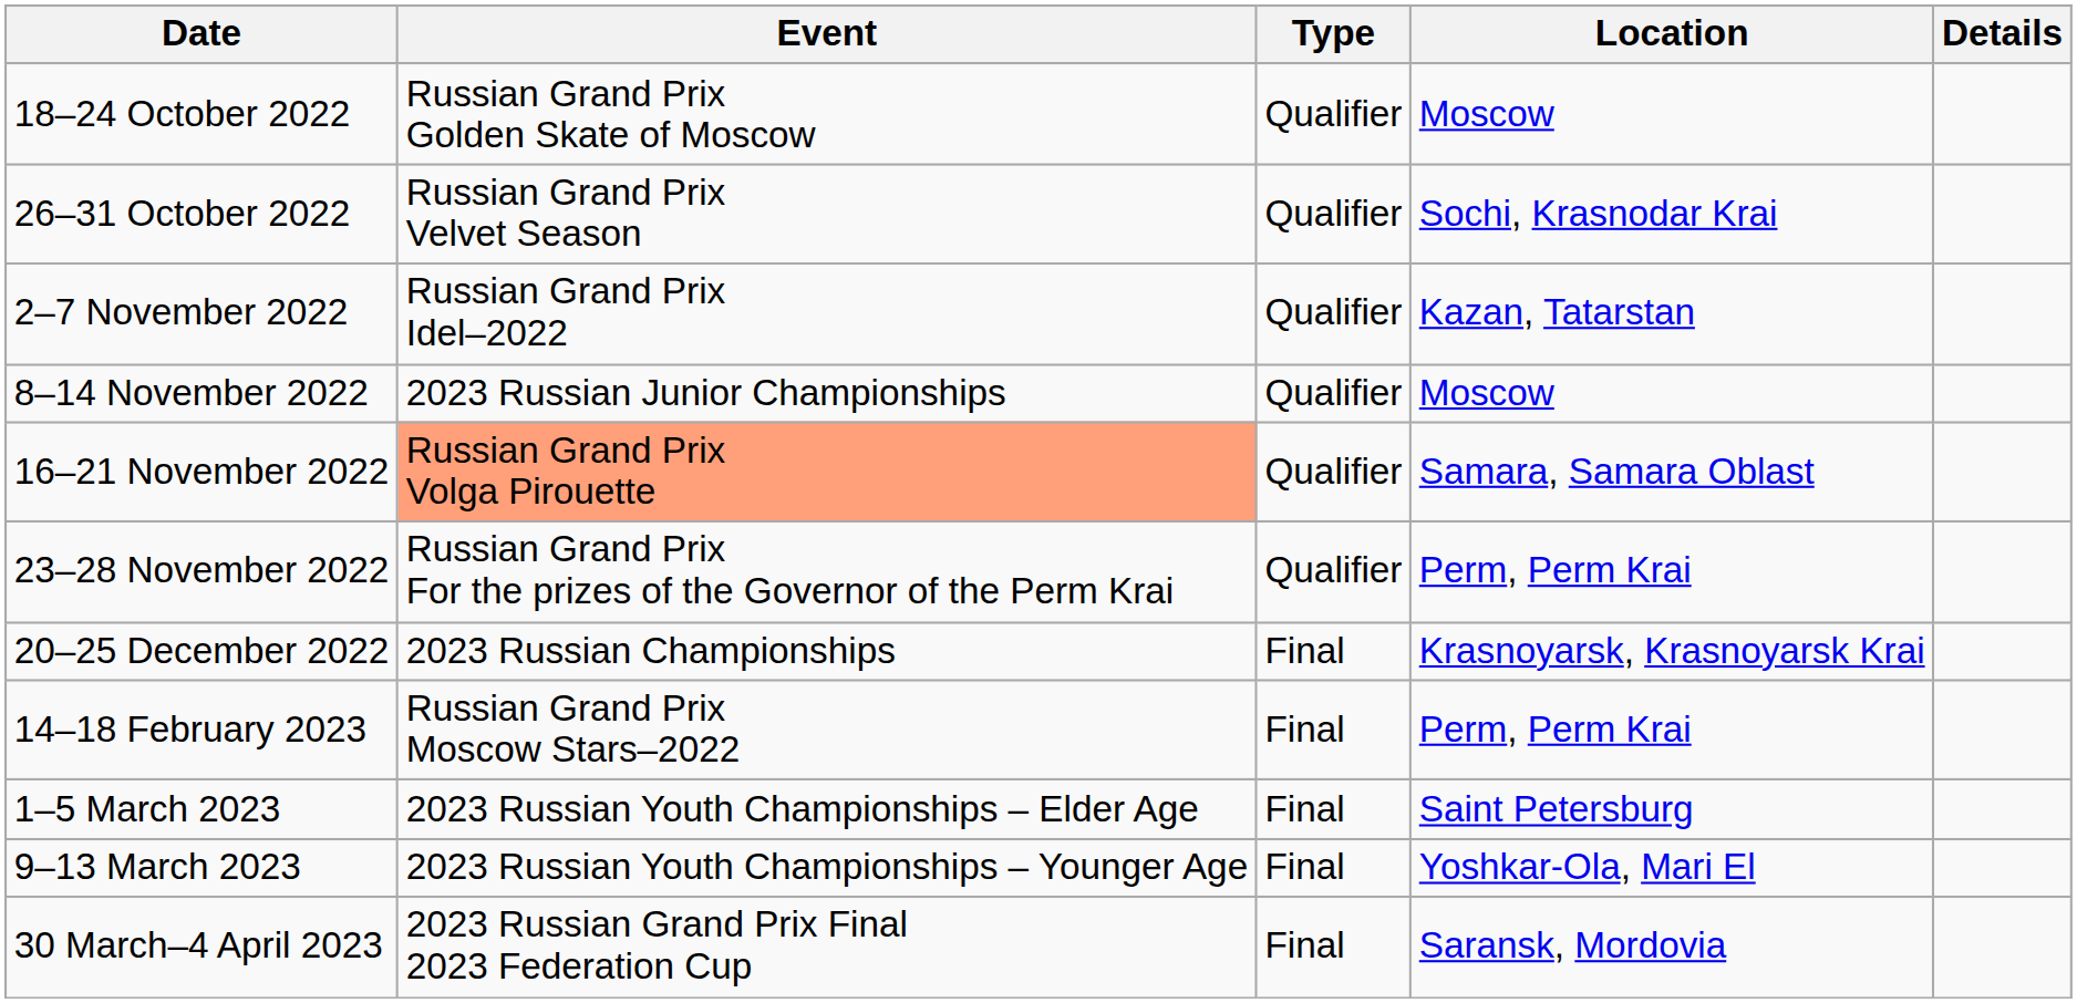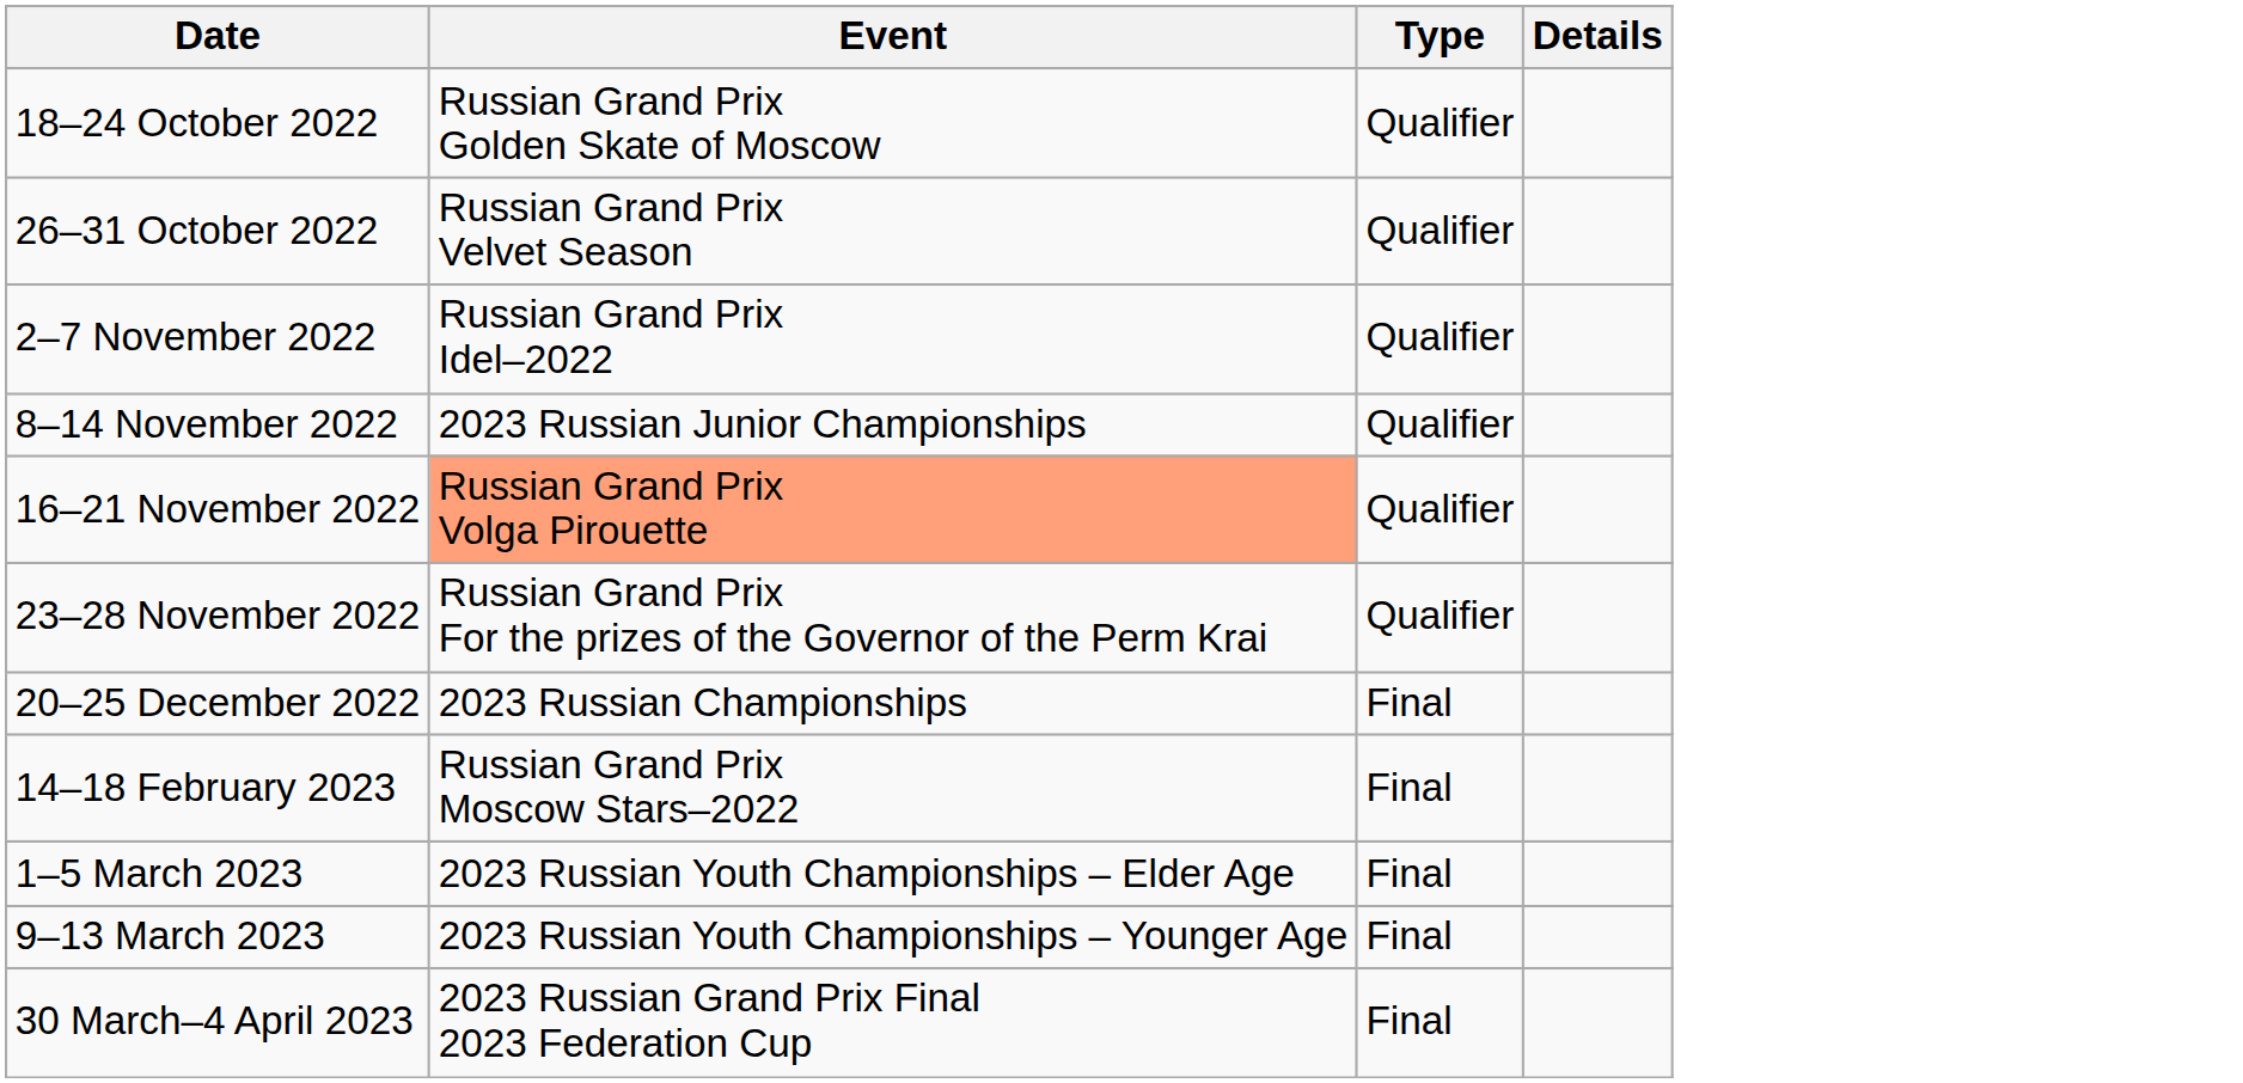 <table class="wikitable">
 <tr>
 <th>Date</th>
 <th>Event</th>
 <th>Type</th>
-<th>Location</th>
 <th>Details</th>
 </tr>
 <tr>
 <td>18–24 October 2022</td>
 <td>Russian Grand Prix<br>Golden Skate of Moscow</td>
 <td>Qualifier</td>
-<td><a href='#'>Moscow</a></td>
 <td><br></td>
 </tr>
 <tr>
 <td>26–31 October 2022</td>
 <td>Russian Grand Prix<br>Velvet Season</td>
 <td>Qualifier</td>
-<td><a href='#'>Sochi</a>, <a href='#'>Krasnodar Krai</a></td>
 <td><br></td>
 </tr>
 <tr>
 <td>2–7 November 2022</td>
 <td>Russian Grand Prix<br>Idel–2022</td>
 <td>Qualifier</td>
-<td><a href='#'>Kazan</a>, <a href='#'>Tatarstan</a></td>
 <td><br></td>
 </tr>
 <tr>
 <td>8–14 November 2022</td>
 <td>2023 Russian Junior Championships</td>
 <td>Qualifier</td>
-<td><a href='#'>Moscow</a></td>
 <td><br></td>
 </tr>
 <tr>
 <td>16–21 November 2022</td>
 <td style="background: lightsalmon;">Russian Grand Prix<br>Volga Pirouette</td>
 <td>Qualifier</td>
-<td><a href='#'>Samara</a>, <a href='#'>Samara Oblast</a></td>
 <td><br></td>
 </tr>
 <tr>
 <td>23–28 November 2022</td>
 <td>Russian Grand Prix<br>For the prizes of the Governor of the Perm Krai</td>
 <td>Qualifier</td>
-<td><a href='#'>Perm</a>, <a href='#'>Perm Krai</a></td>
 <td><br></td>
 </tr>
 <tr>
 <td>20–25 December 2022</td>
 <td>2023 Russian Championships</td>
 <td>Final</td>
-<td><a href='#'>Krasnoyarsk</a>, <a href='#'>Krasnoyarsk Krai</a></td>
 <td></td>
 </tr>
 <tr>
 <td>14–18 February 2023</td>
 <td>Russian Grand Prix<br>Moscow Stars–2022</td>
 <td>Final</td>
-<td><a href='#'>Perm</a>, <a href='#'>Perm Krai</a></td>
 <td></td>
 </tr>
 <tr>
 <td>1–5 March 2023</td>
 <td>2023 Russian Youth Championships – Elder Age</td>
 <td>Final</td>
-<td><a href='#'>Saint Petersburg</a> </td>
 <td><br></td>
 </tr>
 <tr>
 <td>9–13 March 2023</td>
 <td>2023 Russian Youth Championships – Younger Age</td>
 <td>Final</td>
-<td><a href='#'>Yoshkar-Ola</a>, <a href='#'>Mari El</a></td>
 <td></td>
 </tr>
 <tr>
 <td>30 March–4 April 2023</td>
 <td>2023 Russian Grand Prix Final<br>2023 Federation Cup</td>
 <td>Final</td>
-<td><a href='#'>Saransk</a>, <a href='#'>Mordovia</a></td>
 <td></td>
 </tr>
 </table>
